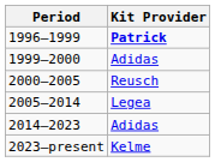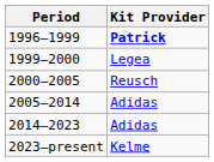 <table class=wikitable style="text-align: left">
 <tr>
 <th>Period</th>
 <th>Kit Provider</th>
 </tr>
 <tr>
 <td>1996–1999</td>
 <td><strong> <a href='#'>Patrick</a></strong></td>
 </tr>
 <tr>
 <td>1999–2000</td>
-<td> <a href='#'>Adidas</a></td>
+<td> <a href='#'>Legea</a></td>
 </tr>
 <tr>
 <td>2000–2005</td>
 <td> <a href='#'>Reusch</a></td>
 </tr>
 <tr>
 <td>2005–2014</td>
-<td> <a href='#'>Legea</a></td>
+<td> <a href='#'>Adidas</a></td>
 </tr>
 <tr>
 <td>2014–2023</td>
 <td> <a href='#'>Adidas</a></td>
 </tr>
 <tr>
 <td>2023–present</td>
 <td> <a href='#'>Kelme</a></td>
 </tr>
 </table>
